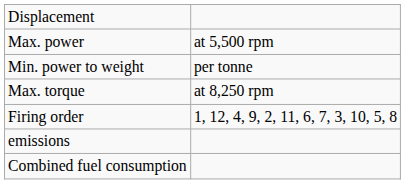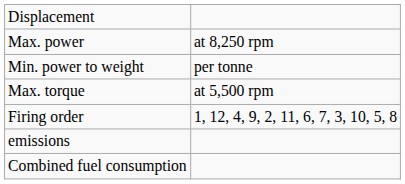 <table class="wikitable">
 <tr>
 <td>Displacement</td>
 <td></td>
 </tr>
 <tr>
 <td>Max. power</td>
-<td> at 5,500 rpm</td>
+<td> at 8,250 rpm</td>
 </tr>
 <tr>
 <td>Min. power to weight</td>
 <td> per tonne</td>
 </tr>
 <tr>
 <td>Max. torque</td>
-<td> at 8,250 rpm</td>
+<td> at 5,500 rpm</td>
 </tr>
 <tr>
 <td>Firing order</td>
 <td>1, 12, 4, 9, 2, 11, 6, 7, 3, 10, 5, 8</td>
 </tr>
 <tr>
 <td> emissions</td>
 <td></td>
 </tr>
 <tr>
 <td>Combined fuel consumption</td>
 <td></td>
 </tr>
 </table>
